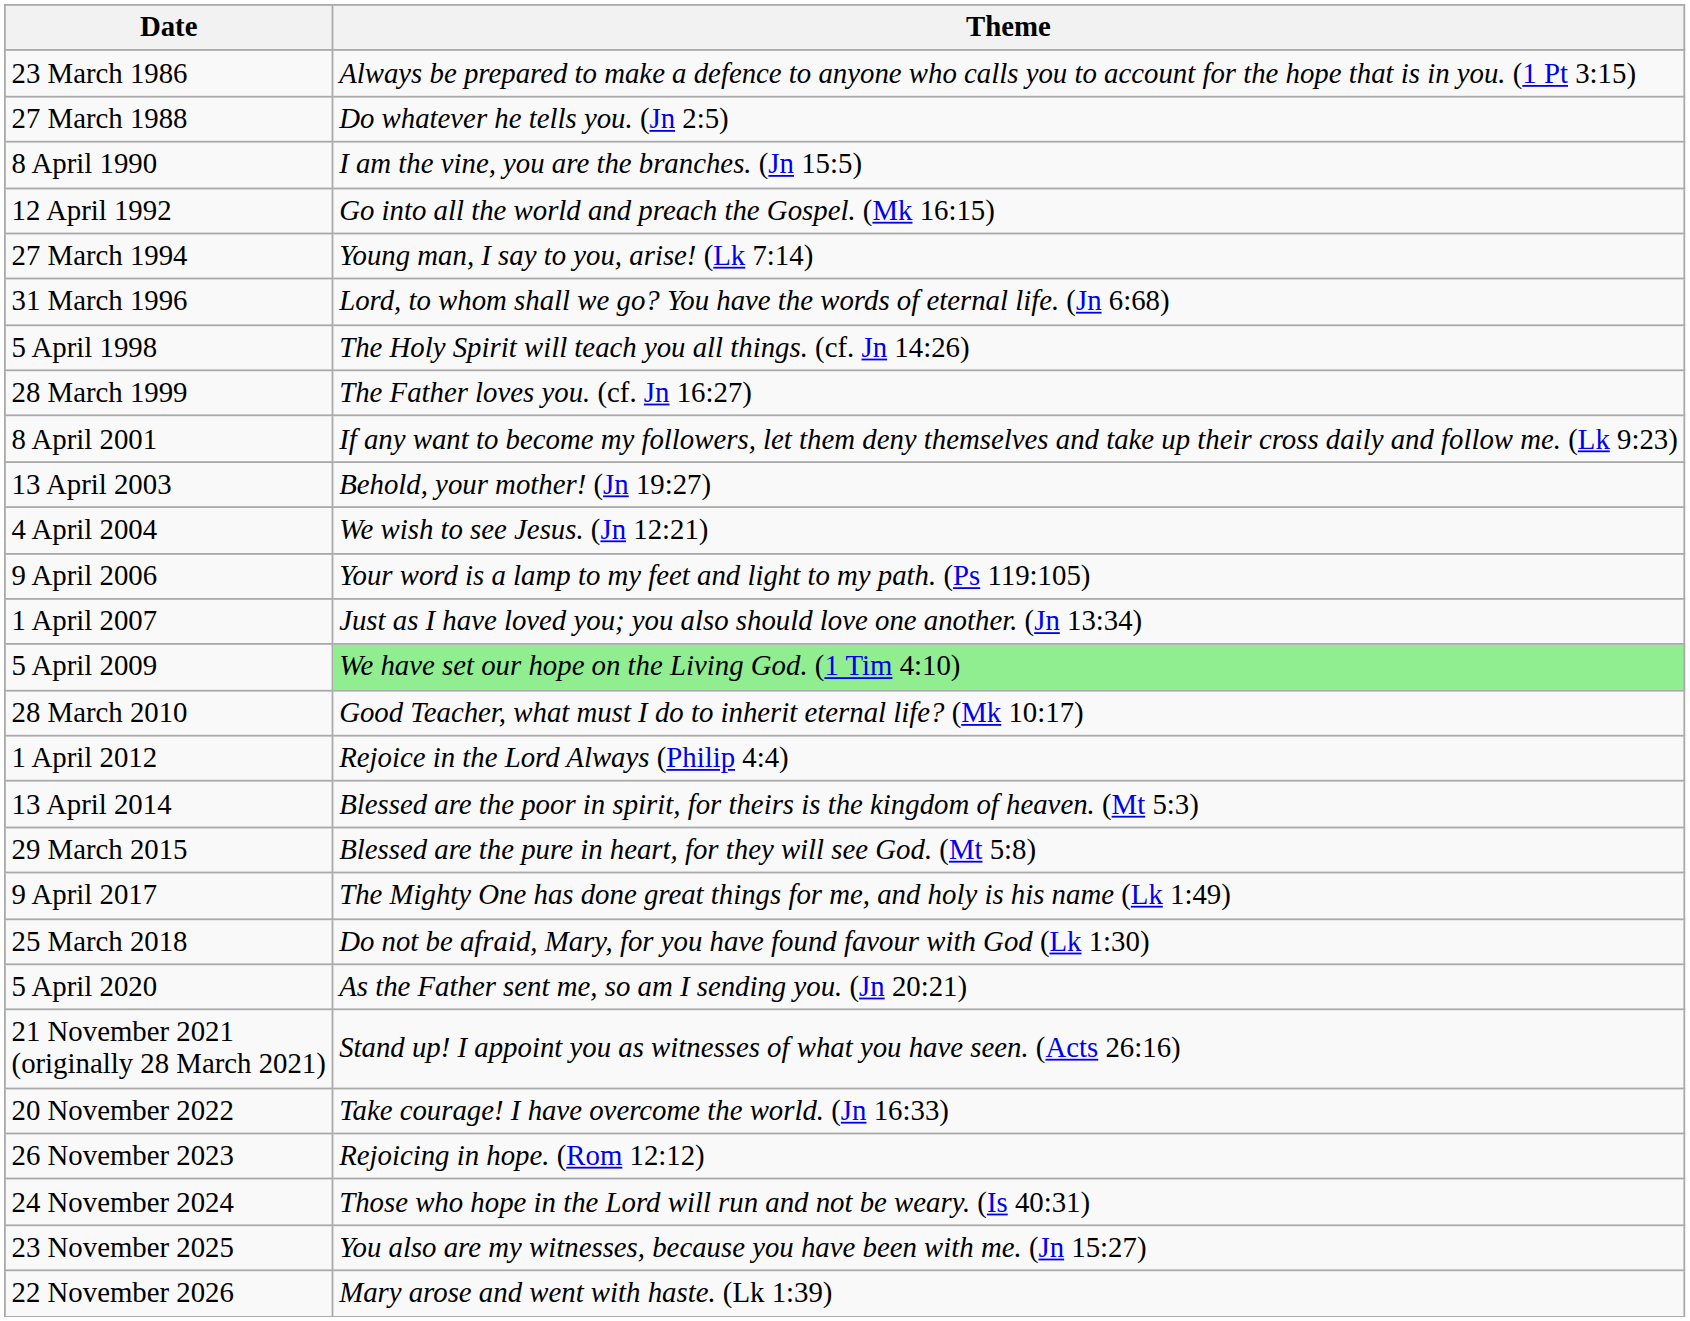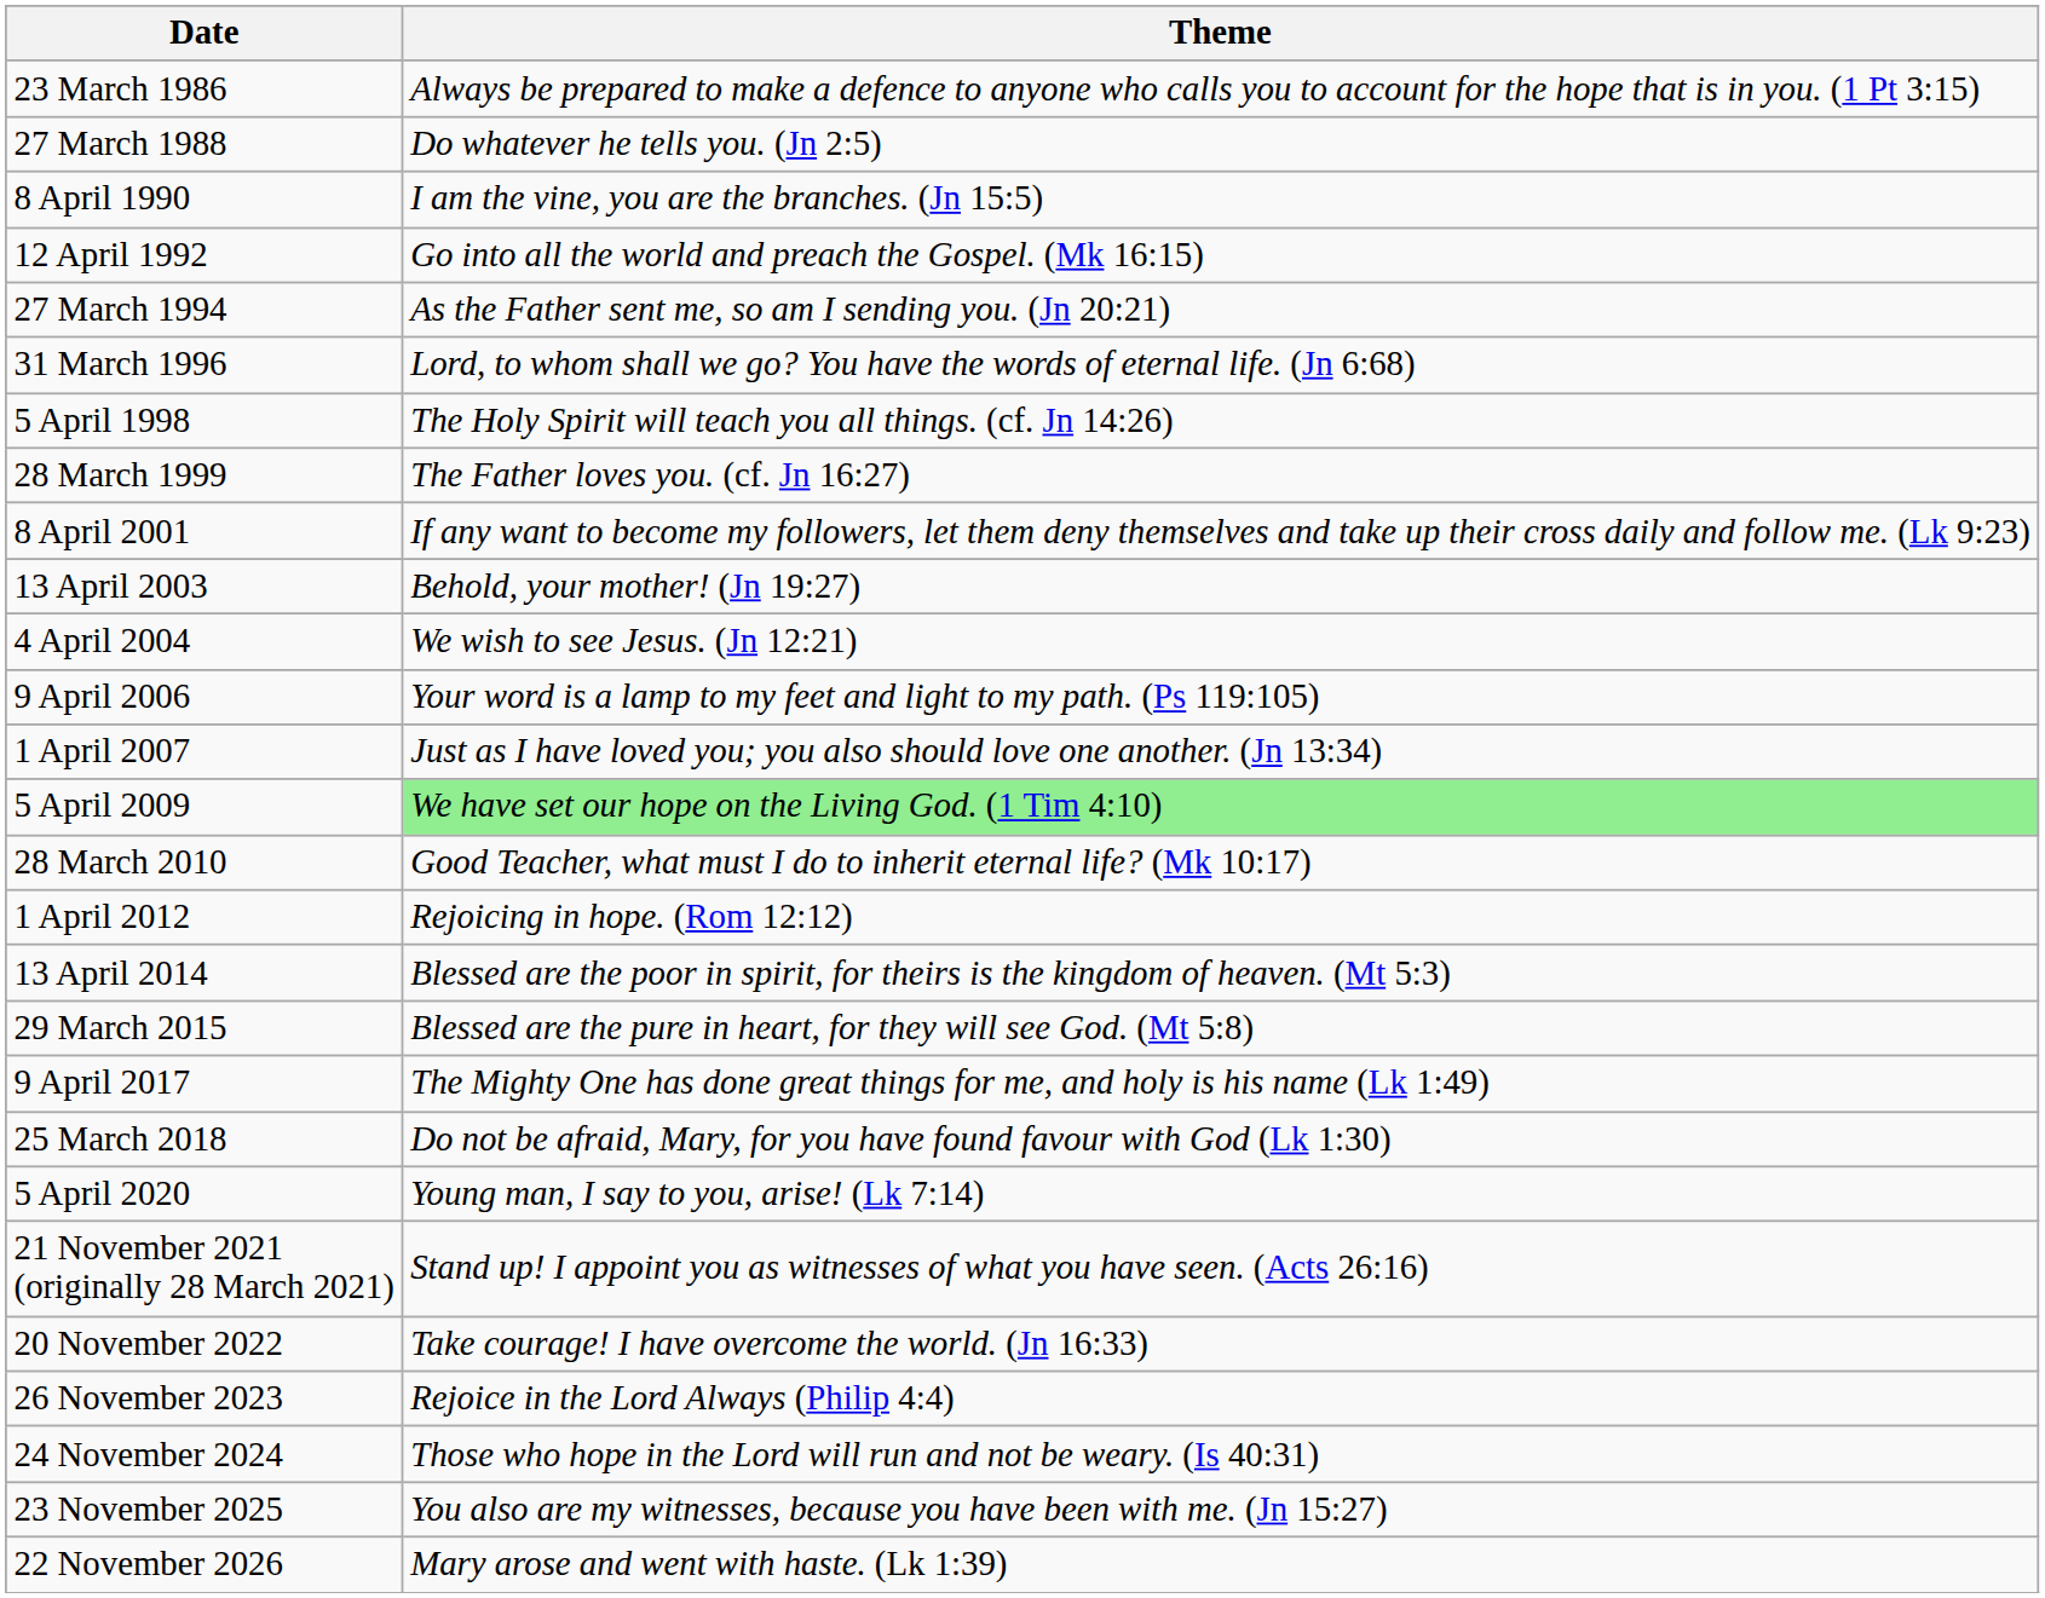 <table class="wikitable">
 <tr>
 <th>Date</th>
 <th>Theme</th>
 </tr>
 <tr>
 <td>23 March 1986</td>
 <td><em>Always be prepared to make a defence to anyone who calls you to account for the hope that is in you.</em> (<a href='#'>1 Pt</a>  3:15)</td>
 </tr>
 <tr>
 <td>27 March 1988</td>
 <td><em>Do whatever he tells you.</em> (<a href='#'>Jn</a> 2:5)</td>
 </tr>
 <tr>
 <td>8 April 1990</td>
 <td><em>I am the vine, you are the branches.</em> (<a href='#'>Jn</a>  15:5)</td>
 </tr>
 <tr>
 <td>12 April 1992</td>
 <td><em>Go into all the world and preach the Gospel.</em> (<a href='#'>Mk</a>  16:15)</td>
 </tr>
 <tr>
 <td>27 March 1994</td>
-<td><em>Young man, I say to you, arise!</em> (<a href='#'>Lk</a> 7:14)</td>
+<td><em>As the Father sent me, so am I sending you.</em> (<a href='#'>Jn</a>  20:21)</td>
 </tr>
 <tr>
 <td>31 March 1996</td>
 <td><em>Lord, to whom shall we go? You have the words of eternal life.</em> (<a href='#'>Jn</a>  6:68)</td>
 </tr>
 <tr>
 <td>5 April 1998</td>
 <td><em>The Holy Spirit will teach you all things.</em>  (cf. <a href='#'>Jn</a>  14:26)</td>
 </tr>
 <tr>
 <td>28 March 1999</td>
 <td><em>The Father loves you.</em> (cf.  <a href='#'>Jn</a>  16:27)</td>
 </tr>
 <tr>
 <td>8 April 2001</td>
 <td><em>If any want to become my followers, let them deny themselves and take up their cross daily and follow me.</em> (<a href='#'>Lk</a>  9:23)</td>
 </tr>
 <tr>
 <td>13 April 2003</td>
 <td><em>Behold, your mother!</em> (<a href='#'>Jn</a> 19:27)</td>
 </tr>
 <tr>
 <td>4 April 2004</td>
 <td><em>We wish to see Jesus.</em> (<a href='#'>Jn</a> 12:21)</td>
 </tr>
 <tr>
 <td>9 April 2006</td>
 <td><em>Your word is a lamp to my feet and light to my path.</em> (<a href='#'>Ps</a> 119:105)</td>
 </tr>
 <tr>
 <td>1 April 2007</td>
 <td><em>Just as I have loved you; you also should love one another.</em> (<a href='#'>Jn</a> 13:34)</td>
 </tr>
 <tr>
 <td>5 April 2009</td>
 <td style="background: lightgreen;"><em>We have set our hope on the Living God.</em> (<a href='#'>1 Tim</a> 4:10)</td>
 </tr>
 <tr>
 <td>28 March 2010</td>
 <td><em>Good Teacher, what must I do to inherit eternal life?</em> (<a href='#'>Mk</a> 10:17)</td>
 </tr>
 <tr>
 <td>1 April 2012</td>
-<td><em>Rejoice in the Lord Always</em> (<a href='#'>Philip</a> 4:4)</td>
+<td><em>Rejoicing in hope.</em> (<a href='#'>Rom</a> 12:12)</td>
 </tr>
 <tr>
 <td>13 April 2014</td>
 <td><em>Blessed are the poor in spirit, for theirs is the kingdom of heaven.</em> (<a href='#'>Mt</a> 5:3)</td>
 </tr>
 <tr>
 <td>29 March 2015</td>
 <td><em>Blessed are the pure in heart, for they will see God.</em> (<a href='#'>Mt</a> 5:8)</td>
 </tr>
 <tr>
 <td>9 April 2017</td>
 <td><em>The Mighty One has done great things for me, and holy is his name</em> (<a href='#'>Lk</a> 1:49)</td>
 </tr>
 <tr>
 <td>25 March 2018</td>
 <td><em>Do not be afraid, Mary, for you have found favour with God</em> (<a href='#'>Lk</a> 1:30)</td>
 </tr>
 <tr>
 <td>5 April 2020</td>
-<td><em>As the Father sent me, so am I sending you.</em> (<a href='#'>Jn</a>  20:21)</td>
+<td><em>Young man, I say to you, arise!</em> (<a href='#'>Lk</a> 7:14)</td>
 </tr>
 <tr>
 <td>21 November 2021<br>(originally 28 March 2021)</td>
 <td><em>Stand up! I appoint you as witnesses of what you have seen.</em> (<a href='#'>Acts</a> 26:16)</td>
 </tr>
 <tr>
 <td>20 November 2022</td>
 <td><em>Take courage! I have overcome the world.</em> (<a href='#'>Jn</a> 16:33)</td>
 </tr>
 <tr>
 <td>26 November 2023</td>
-<td><em>Rejoicing in hope.</em> (<a href='#'>Rom</a> 12:12)</td>
+<td><em>Rejoice in the Lord Always</em> (<a href='#'>Philip</a> 4:4)</td>
 </tr>
 <tr>
 <td>24 November 2024</td>
 <td><em>Those who hope in the Lord will run and not be weary.</em> (<a href='#'>Is</a> 40:31)</td>
 </tr>
 <tr>
 <td>23 November 2025</td>
 <td><em>You also are my witnesses, because you have been with me.</em> (<a href='#'>Jn</a> 15:27)</td>
 </tr>
 <tr>
 <td>22 November 2026</td>
 <td><em>Mary arose and went with haste.</em> (Lk 1:39)</td>
 </tr>
 <tr>
 </tr>
 </table>
